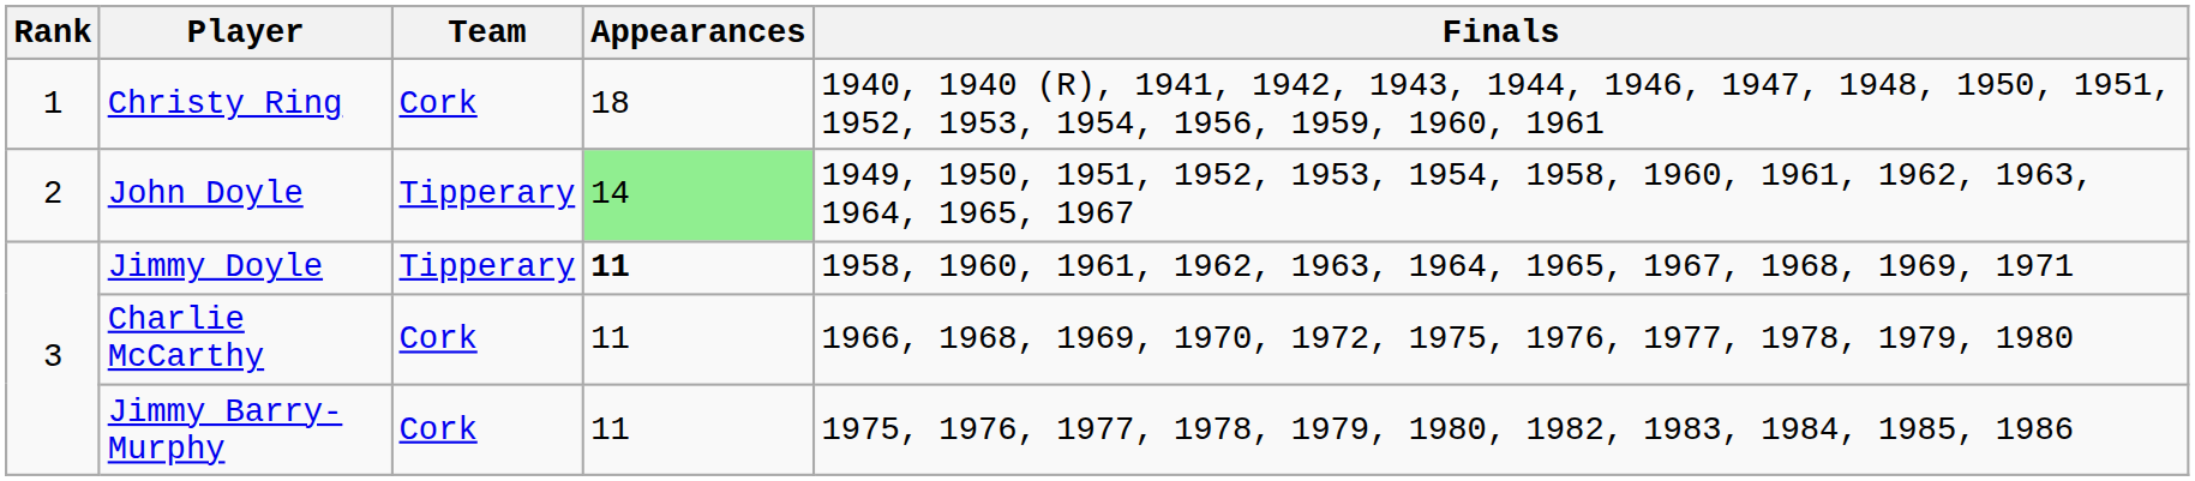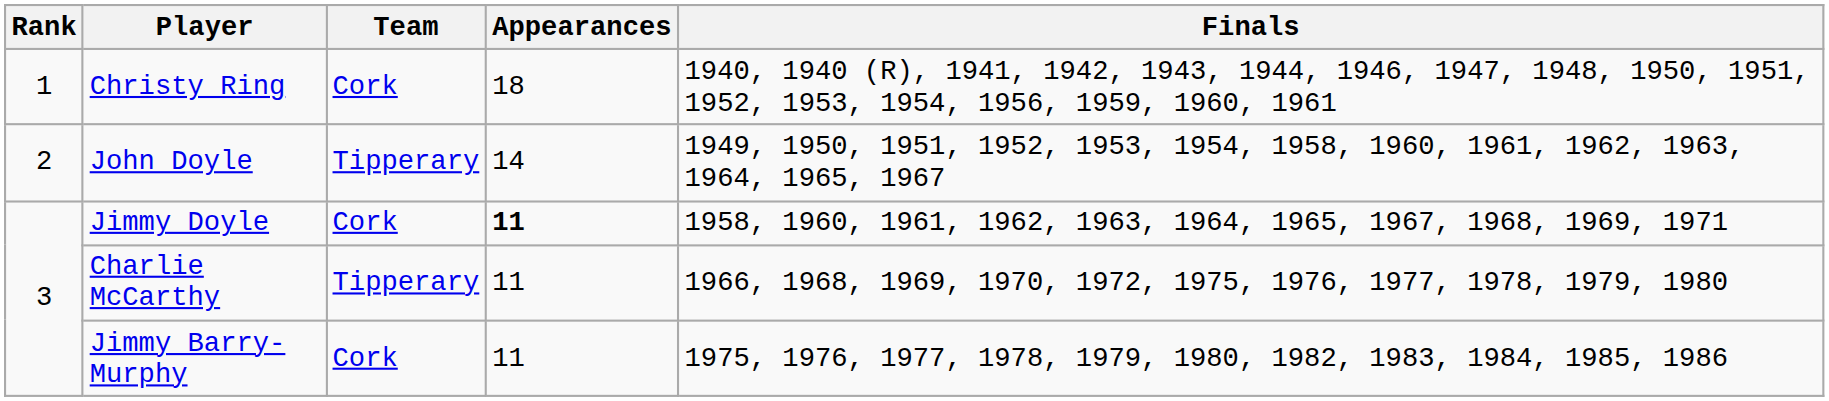 <table class="wikitable">
 <tr>
 <th>Rank</th>
 <th>Player</th>
 <th>Team</th>
 <th>Appearances</th>
 <th>Finals</th>
 </tr>
 <tr>
 <td rowspan="1" style="text-align:center;">1</td>
 <td><a href='#'>Christy Ring</a></td>
 <td><a href='#'>Cork</a></td>
 <td>18</td>
 <td>1940, 1940 (R), 1941, 1942, 1943, 1944, 1946, 1947, 1948, 1950, 1951, 1952, 1953, 1954, 1956, 1959, 1960, 1961</td>
 </tr>
 <tr>
 <td rowspan="1" style="text-align:center;">2</td>
 <td><a href='#'>John Doyle</a></td>
 <td><a href='#'>Tipperary</a></td>
-<td style="background: lightgreen;">14</td>
+<td>14</td>
 <td>1949, 1950, 1951, 1952, 1953, 1954, 1958, 1960, 1961, 1962, 1963, 1964, 1965, 1967</td>
 </tr>
 <tr>
 <td rowspan="3" style="text-align:center;">3</td>
 <td><a href='#'>Jimmy Doyle</a></td>
-<td><a href='#'>Tipperary</a></td>
+<td><a href='#'>Cork</a></td>
 <td><strong>11</strong></td>
 <td>1958, 1960, 1961, 1962, 1963, 1964, 1965, 1967, 1968, 1969, 1971</td>
 </tr>
 <tr>
 <td><a href='#'>Charlie McCarthy</a></td>
-<td><a href='#'>Cork</a></td>
+<td><a href='#'>Tipperary</a></td>
 <td>11</td>
 <td>1966, 1968, 1969, 1970, 1972, 1975, 1976, 1977, 1978, 1979, 1980</td>
 </tr>
 <tr>
 <td><a href='#'>Jimmy Barry-Murphy</a></td>
 <td><a href='#'>Cork</a></td>
 <td>11</td>
 <td>1975, 1976, 1977, 1978, 1979, 1980, 1982, 1983, 1984, 1985, 1986</td>
 </tr>
 </table>
